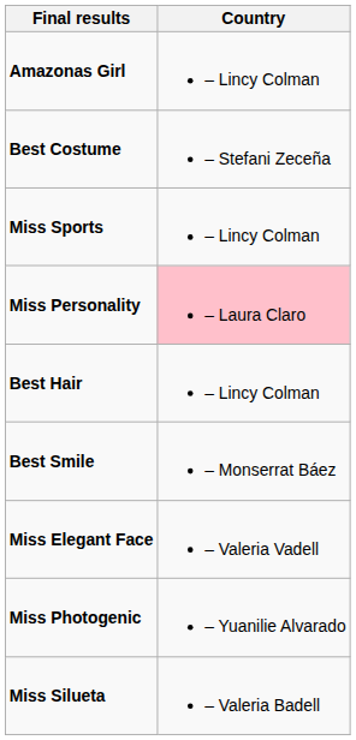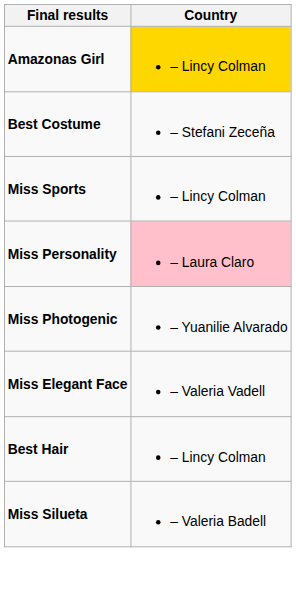 <table class="wikitable sortable" style="font-size: 95%;">
 <tr>
 <th><strong>Final results</strong></th>
 <th><strong>Country</strong></th>
 </tr>
 <tr>
 <td><strong>Amazonas Girl</strong></td>
-<td><br><ul><li><strong></strong> – Lincy Colman</li></ul></td>
+<td style="background: gold;"><br><ul><li><strong></strong> – Lincy Colman</li></ul></td>
 </tr>
 <tr>
 <td><strong>Best Costume</strong></td>
 <td><br><ul><li><strong></strong> – Stefani Zeceña</li></ul></td>
 </tr>
 <tr>
 <td><strong>Miss Sports</strong></td>
 <td><br><ul><li><strong></strong> – Lincy Colman</li></ul></td>
 </tr>
 <tr>
 <td><strong>Miss Personality</strong></td>
 <td style="background: pink;"><br><ul><li><strong></strong> – Laura Claro</li></ul></td>
 </tr>
 <tr>
-<td><strong>Best Hair</strong></td>
-<td><br><ul><li><strong></strong> – Lincy Colman</li></ul></td>
-</tr>
-<tr>
-<td><strong>Best Smile</strong></td>
-<td><br><ul><li><strong></strong> – Monserrat Báez</li></ul></td>
+<td><strong>Miss Photogenic</strong></td>
+<td><br><ul><li><strong></strong> – Yuanilie Alvarado</li></ul></td>
 </tr>
 <tr>
 <td><strong>Miss Elegant Face</strong></td>
 <td><br><ul><li><strong></strong> – Valeria Vadell</li></ul></td>
 </tr>
 <tr>
-<td><strong>Miss Photogenic</strong></td>
-<td><br><ul><li><strong></strong> – Yuanilie Alvarado</li></ul></td>
+<td><strong>Best Hair</strong></td>
+<td><br><ul><li><strong></strong> – Lincy Colman</li></ul></td>
 </tr>
 <tr>
 <td><strong>Miss Silueta </strong></td>
 <td><br><ul><li><strong></strong> – Valeria Badell</li></ul></td>
 </tr>
 </table>
